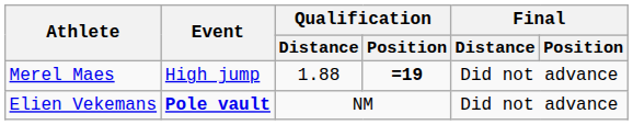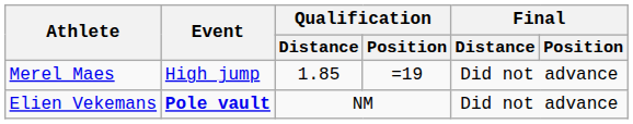 <table class=wikitable style=font-size:90%>
 <tr>
 <th rowspan=2>Athlete</th>
 <th rowspan=2>Event</th>
 <th colspan=2>Qualification</th>
 <th colspan=2>Final</th>
 </tr>
 <tr style=font-size:95%>
 <th>Distance</th>
 <th>Position</th>
 <th>Distance</th>
 <th>Position</th>
 </tr>
 <tr align=center>
 <td align=left><a href='#'>Merel Maes</a></td>
 <td align=left><a href='#'>High jump</a></td>
-<td>1.88</td>
-<td><strong>=19</strong></td>
+<td>1.85</td>
+<td>=19</td>
 <td colspan=2>Did not advance</td>
 </tr>
 <tr align=center>
 <td align=left><a href='#'>Elien Vekemans</a></td>
 <td align=left><strong><a href='#'>Pole vault</a></strong></td>
 <td colspan=2>NM</td>
 <td colspan=2>Did not advance</td>
 </tr>
 </table>
